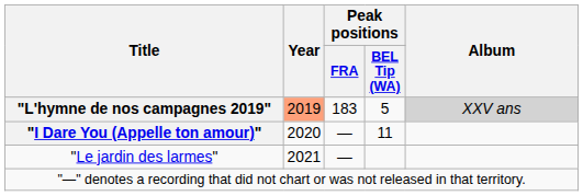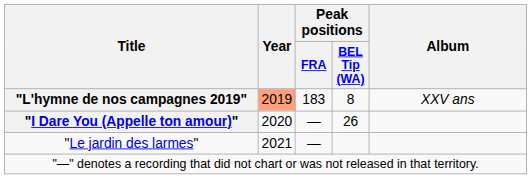 <table class="wikitable plainrowheaders" style="text-align: center;">
 <tr>
 <th scope="col" rowspan="2" style="width:18em;">Title</th>
 <th scope="col" rowspan="2" style="width:1em;">Year</th>
 <th scope="col" colspan="2">Peak positions</th>
 <th scope="col" rowspan="2" style="width:11em;">Album</th>
 </tr>
 <tr>
 <th scope="col" style="width:2.5em;font-size:90%;"><a href='#'>FRA</a><br></th>
 <th scope="col" style="width:2.5em;font-size:90%;"><a href='#'>BEL<br>Tip<br>(WA)</a><br></th>
 </tr>
 <tr>
 <th scope="row">"L'hymne de nos campagnes 2019"<br></th>
 <td style="background: lightsalmon;">2019</td>
 <td>183</td>
-<td>5</td>
-<td style="background: lightgrey;"><em>XXV ans</em></td>
+<td>8</td>
+<td><em>XXV ans</em></td>
 </tr>
 <tr>
 <th scope="row">"<a href='#'>I Dare You (Appelle ton amour)</a>"<br></th>
 <td>2020</td>
 <td>—</td>
-<td>11</td>
+<td>26</td>
 <td></td>
 </tr>
 <tr>
 <td>"<a href='#'>Le jardin des larmes</a>"<br></td>
 <td>2021</td>
 <td>—</td>
 <td></td>
 </tr>
 <tr>
 <td colspan="5" style="font-size:90%">"—" denotes a recording that did not chart or was not released in that territory.</td>
 </tr>
 </table>
